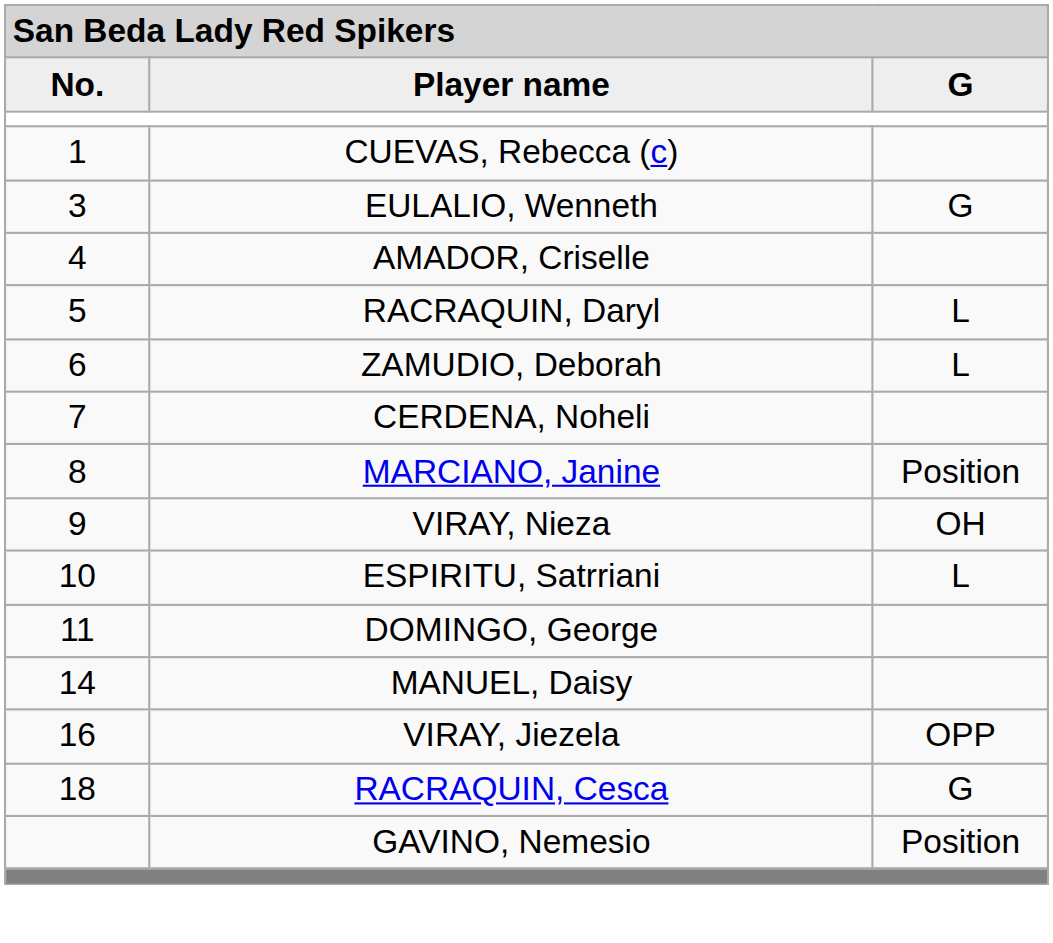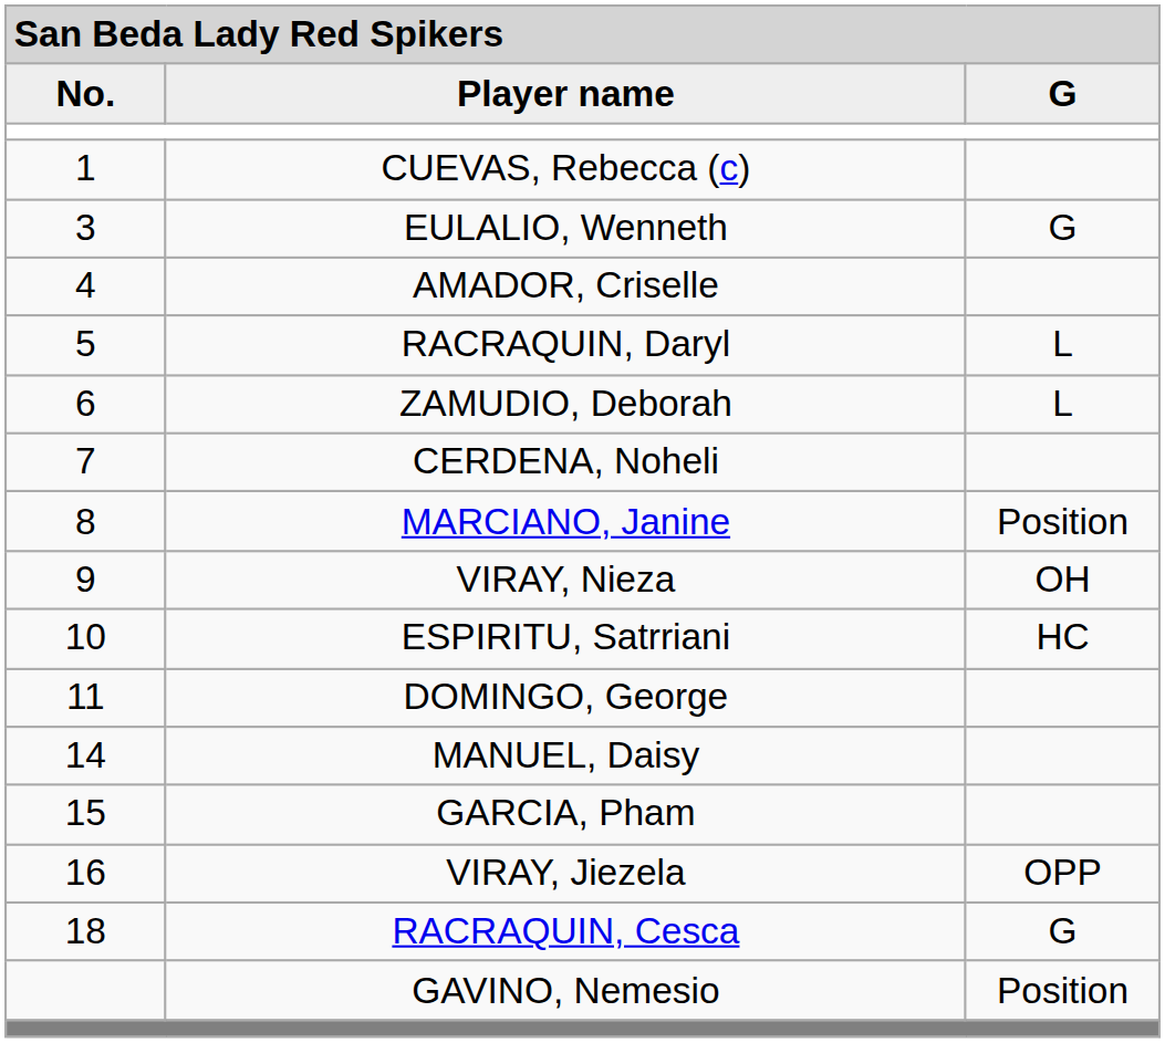 <table class='wikitable mw-collapsible mw-collapsed' style='text-align: center; width: 500px; border: none;'>
 <tr>
 <th style="background:#D4D4D4; text-align:left;" colspan=3> San Beda Lady Red Spikers</th>
 </tr>
 <tr style="background:#EEEEEE; font-weight:bold;">
 <td width=10%>No.</td>
 <td width=50%>Player name</td>
 <td align=center>G</td>
 </tr>
 <tr style="background:#FFFFFF;">
 <td colspan=3 align=center></td>
 </tr>
 <tr>
 <td align=center>1</td>
 <td>CUEVAS, Rebecca (<a href='#'>c</a>)</td>
 <td align=center></td>
 </tr>
 <tr>
 <td align=center>3</td>
 <td>EULALIO, Wenneth</td>
 <td align=center>G</td>
 </tr>
 <tr>
 <td align=center>4</td>
 <td>AMADOR, Criselle</td>
 <td align=center></td>
 </tr>
 <tr>
 <td align=center>5</td>
 <td>RACRAQUIN, Daryl</td>
 <td align=center>L</td>
 </tr>
 <tr>
 <td align=center>6</td>
 <td>ZAMUDIO, Deborah</td>
 <td align=center>L</td>
 </tr>
 <tr>
 <td align=center>7</td>
 <td>CERDENA, Noheli</td>
 <td align=center></td>
 </tr>
 <tr>
 <td align=center>8</td>
 <td><a href='#'>MARCIANO, Janine</a></td>
 <td width=10%>Position</td>
 </tr>
 <tr>
 <td align=center>9</td>
 <td>VIRAY, Nieza</td>
 <td align=center>OH</td>
 </tr>
 <tr>
 <td align=center>10</td>
 <td>ESPIRITU, Satrriani</td>
-<td align=center>L</td>
+<td align=center>HC</td>
 </tr>
 <tr>
 <td align=center>11</td>
 <td>DOMINGO, George</td>
 <td align=center></td>
 </tr>
 <tr>
 <td align=center>14</td>
 <td>MANUEL, Daisy</td>
+<td align=center></td>
+</tr>
+<tr>
+<td align=center>15</td>
+<td>GARCIA, Pham</td>
 <td align=center></td>
 </tr>
 <tr>
 <td align=center>16</td>
 <td>VIRAY, Jiezela</td>
 <td align=center>OPP</td>
 </tr>
 <tr>
 <td align=center>18</td>
 <td><a href='#'>RACRAQUIN, Cesca</a></td>
 <td align=center>G</td>
 </tr>
 <tr>
 <td align=center></td>
 <td>GAVINO, Nemesio</td>
 <td width=10%>Position</td>
 </tr>
 <tr>
 <th style='background: grey;' colspan=3></th>
 </tr>
 </table>
